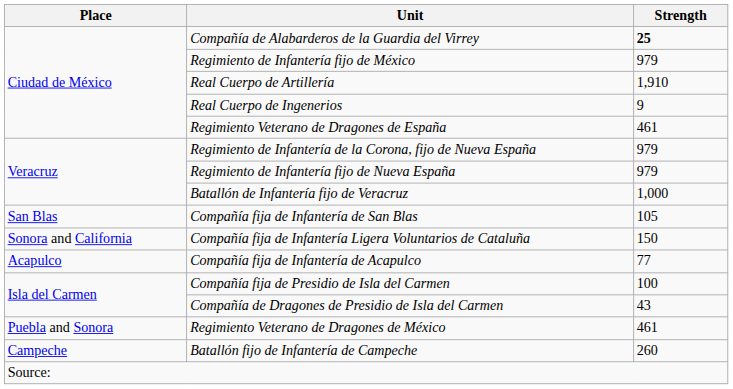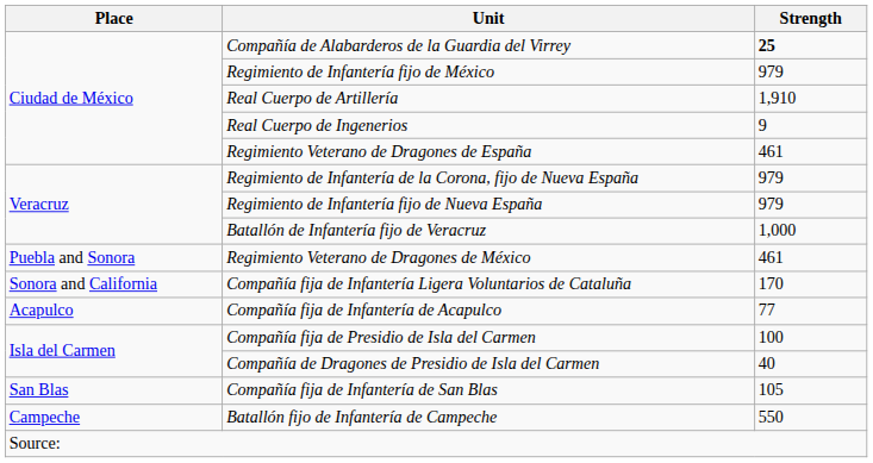 <table class="wikitable">
 <tr>
 <th align="left" width="200"><strong>Place</strong></th>
 <th align="left" width="500"><strong>Unit</strong></th>
 <th align="left" width="100"><strong>Strength</strong></th>
 </tr>
 <tr>
 <td rowspan=5><a href='#'>Ciudad de México</a></td>
 <td><em>Compañía de Alabarderos de la Guardia del Virrey</em></td>
 <td><strong>25</strong></td>
 </tr>
 <tr>
 <td><em>Regimiento de Infantería fijo de México </em></td>
 <td>979</td>
 </tr>
 <tr>
 <td><em>Real Cuerpo de Artillería</em></td>
 <td>1,910</td>
 </tr>
 <tr>
 <td><em>Real Cuerpo de Ingenerios</em></td>
 <td>9</td>
 </tr>
 <tr>
 <td><em>Regimiento Veterano de Dragones de España</em> </td>
 <td>461</td>
 </tr>
 <tr>
 <td rowspan=3><a href='#'>Veracruz</a></td>
 <td><em>Regimiento de Infantería de la Corona, fijo de Nueva España</em></td>
 <td>979</td>
 </tr>
 <tr>
 <td><em>Regimiento de Infantería fijo de Nueva España</em></td>
 <td>979</td>
 </tr>
 <tr>
 <td><em>Batallón de Infantería fijo de Veracruz</em></td>
 <td>1,000</td>
 </tr>
 <tr>
-<td><a href='#'>San Blas</a></td>
-<td><em>Compañía fija de Infantería de San Blas</em></td>
-<td>105</td>
+<td><a href='#'>Puebla</a> and <a href='#'>Sonora</a></td>
+<td><em>Regimiento Veterano de Dragones de México</em></td>
+<td>461</td>
 </tr>
 <tr>
 <td><a href='#'>Sonora</a> and <a href='#'>California</a></td>
 <td><em>Compañía fija de Infantería Ligera Voluntarios de Cataluña</em></td>
-<td>150</td>
+<td>170</td>
 </tr>
 <tr>
 <td><a href='#'>Acapulco</a></td>
 <td><em>Compañía fija de Infantería de Acapulco</em></td>
 <td>77</td>
 </tr>
 <tr>
 <td rowspan=2><a href='#'>Isla del Carmen</a></td>
 <td><em>Compañía fija de Presidio de Isla del Carmen</em></td>
 <td>100</td>
 </tr>
 <tr>
 <td><em>Compañía de Dragones de Presidio de Isla del Carmen</em></td>
-<td>43</td>
+<td>40</td>
 </tr>
 <tr>
-<td><a href='#'>Puebla</a> and <a href='#'>Sonora</a></td>
-<td><em>Regimiento Veterano de Dragones de México</em></td>
-<td>461</td>
+<td><a href='#'>San Blas</a></td>
+<td><em>Compañía fija de Infantería de San Blas</em></td>
+<td>105</td>
 </tr>
 <tr>
 <td><a href='#'>Campeche</a></td>
 <td><em>Batallón fijo de Infantería de Campeche</em></td>
-<td>260</td>
+<td>550</td>
 </tr>
 <tr>
 <td colspan=3>Source:  </td>
 </tr>
 </table>
